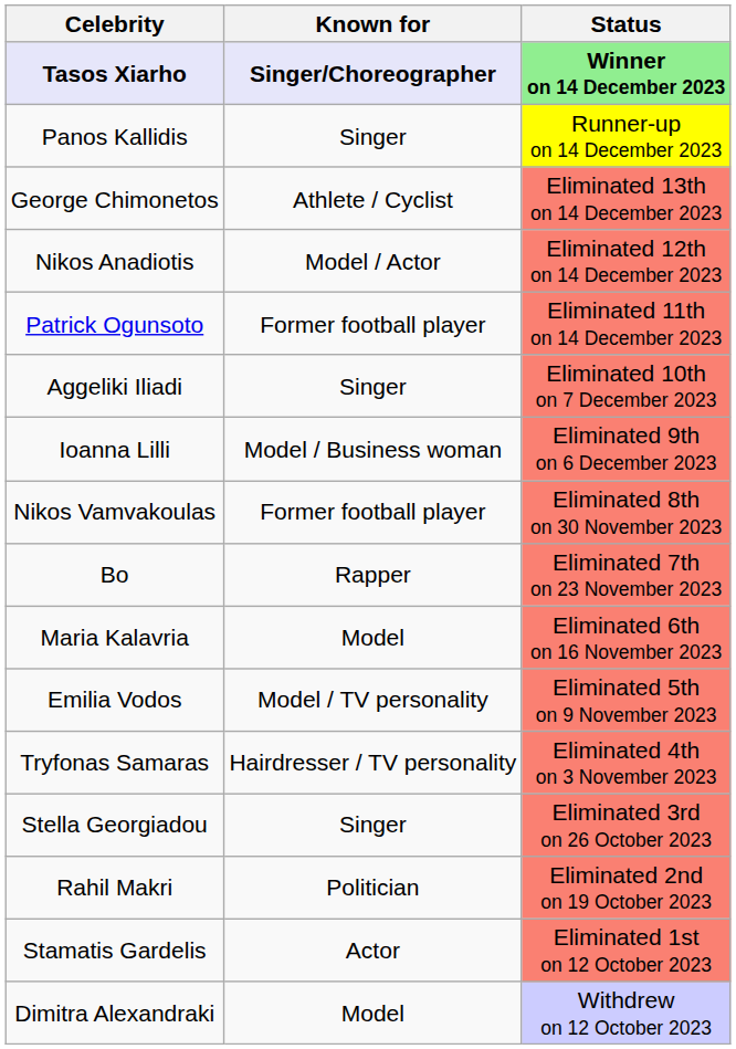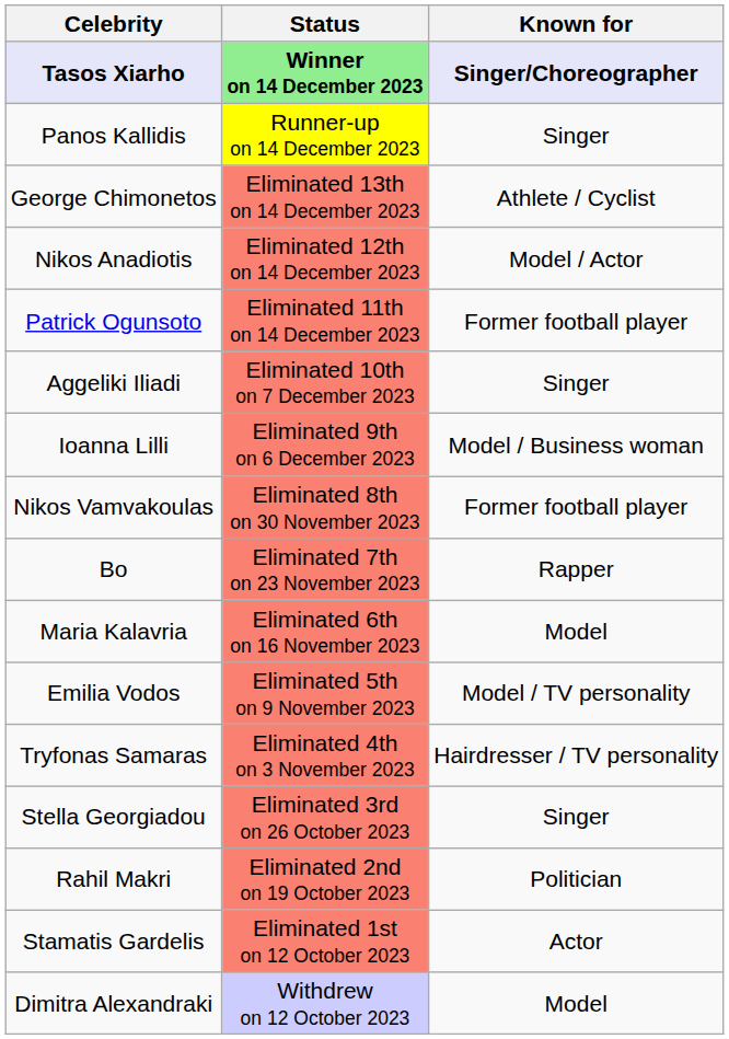 <table class="wikitable sortable" style="text-align: center; white-space:nowrap; margin:auto; font-size:95.2%;">
 <tr>
 <th>Celebrity</th>
+<th>Status</th>
 <th>Known for</th>
-<th>Status</th>
 </tr>
 <tr>
 <td style="background:lavender;"><strong>Tasos Xiarho</strong></td>
+<td style=background:lightgreen><strong>Winner</strong><br><small><strong>on 14 December 2023</strong></small></td>
 <td style="background:lavender;"><strong>Singer/Choreographer</strong></td>
-<td style=background:lightgreen><strong>Winner</strong><br><small><strong>on 14 December 2023</strong></small></td>
 </tr>
 <tr>
 <td>Panos Kallidis</td>
+<td style=background:yellow>Runner-up<br><small>on 14 December 2023</small></td>
 <td>Singer</td>
-<td style=background:yellow>Runner-up<br><small>on 14 December 2023</small></td>
 </tr>
 <tr>
 <td>George Chimonetos</td>
+<td style="background-color:salmon;" align="center">Eliminated 13th<br><small>on 14 December 2023</small></td>
 <td>Athlete / Cyclist</td>
-<td style="background-color:salmon;" align="center">Eliminated 13th<br><small>on 14 December 2023</small></td>
 </tr>
 <tr>
 <td>Nikos Anadiotis</td>
+<td style="background-color:salmon;" align="center">Eliminated 12th<br><small>on 14 December 2023</small></td>
 <td>Model / Actor</td>
-<td style="background-color:salmon;" align="center">Eliminated 12th<br><small>on 14 December 2023</small></td>
 </tr>
 <tr>
 <td><a href='#'>Patrick Ogunsoto</a></td>
+<td style="background-color:salmon;" align="center">Eliminated 11th<br><small>on 14 December 2023</small></td>
 <td>Former football player</td>
-<td style="background-color:salmon;" align="center">Eliminated 11th<br><small>on 14 December 2023</small></td>
 </tr>
 <tr>
 <td>Aggeliki Iliadi</td>
+<td style="background-color:salmon;" align="center">Eliminated 10th<br><small>on 7 December 2023</small></td>
 <td>Singer</td>
-<td style="background-color:salmon;" align="center">Eliminated 10th<br><small>on 7 December 2023</small></td>
 </tr>
 <tr>
 <td>Ioanna Lilli</td>
+<td style="background-color:salmon;" align="center">Eliminated 9th<br><small>on 6 December 2023</small></td>
 <td>Model / Business woman</td>
-<td style="background-color:salmon;" align="center">Eliminated 9th<br><small>on 6 December 2023</small></td>
 </tr>
 <tr>
 <td>Nikos Vamvakoulas</td>
+<td style="background-color:salmon;" align="center">Eliminated 8th<br><small>on 30 November 2023</small></td>
 <td>Former football player</td>
-<td style="background-color:salmon;" align="center">Eliminated 8th<br><small>on 30 November 2023</small></td>
 </tr>
 <tr>
 <td>Bo</td>
+<td style="background-color:salmon;" align="center">Eliminated 7th<br><small>on 23 November 2023</small></td>
 <td>Rapper</td>
-<td style="background-color:salmon;" align="center">Eliminated 7th<br><small>on 23 November 2023</small></td>
 </tr>
 <tr>
 <td>Maria Kalavria</td>
+<td style="background-color:salmon;" align="center">Eliminated 6th<br><small>on 16 November 2023</small></td>
 <td>Model</td>
-<td style="background-color:salmon;" align="center">Eliminated 6th<br><small>on 16 November 2023</small></td>
 </tr>
 <tr>
 <td>Emilia Vodos</td>
+<td style="background-color:salmon;" align="center">Eliminated 5th<br><small>on 9 November 2023</small></td>
 <td>Model / TV personality</td>
-<td style="background-color:salmon;" align="center">Eliminated 5th<br><small>on 9 November 2023</small></td>
 </tr>
 <tr>
 <td>Tryfonas Samaras</td>
+<td style="background-color:salmon;" align="center">Eliminated 4th<br><small>on 3 November 2023</small></td>
 <td>Hairdresser / TV personality</td>
-<td style="background-color:salmon;" align="center">Eliminated 4th<br><small>on 3 November 2023</small></td>
 </tr>
 <tr>
 <td>Stella Georgiadou</td>
+<td style="background-color:salmon;" align="center">Eliminated 3rd<br><small>on 26 October 2023</small></td>
 <td>Singer</td>
-<td style="background-color:salmon;" align="center">Eliminated 3rd<br><small>on 26 October 2023</small></td>
 </tr>
 <tr>
 <td>Rahil Makri</td>
+<td style="background-color:salmon;" align="center">Eliminated 2nd<br><small>on 19 October 2023</small></td>
 <td>Politician</td>
-<td style="background-color:salmon;" align="center">Eliminated 2nd<br><small>on 19 October 2023</small></td>
 </tr>
 <tr>
 <td>Stamatis Gardelis</td>
+<td style="background-color:salmon;" align="center">Eliminated 1st<br><small>on 12 October 2023</small></td>
 <td>Actor</td>
-<td style="background-color:salmon;" align="center">Eliminated 1st<br><small>on 12 October 2023</small></td>
 </tr>
 <tr>
 <td>Dimitra Alexandraki</td>
+<td style="background:#ccf;">Withdrew<br><small>on 12 October 2023</small></td>
 <td>Model</td>
-<td style="background:#ccf;">Withdrew<br><small>on 12 October 2023</small></td>
 </tr>
 </table>
